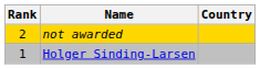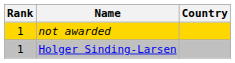 <table class="wikitable sortable" style="text-align:center">
 <tr>
 <th>Rank</th>
 <th>Name</th>
 <th>Country</th>
 </tr>
 <tr bgcolor=gold>
-<td>2</td>
+<td>1</td>
 <td align="left"><em>not awarded</em></td>
 <td align="left"></td>
 </tr>
 <tr bgcolor=silver>
 <td>1</td>
 <td align="left"><a href='#'>Holger Sinding-Larsen</a></td>
 <td align="left"></td>
 </tr>
 </table>
